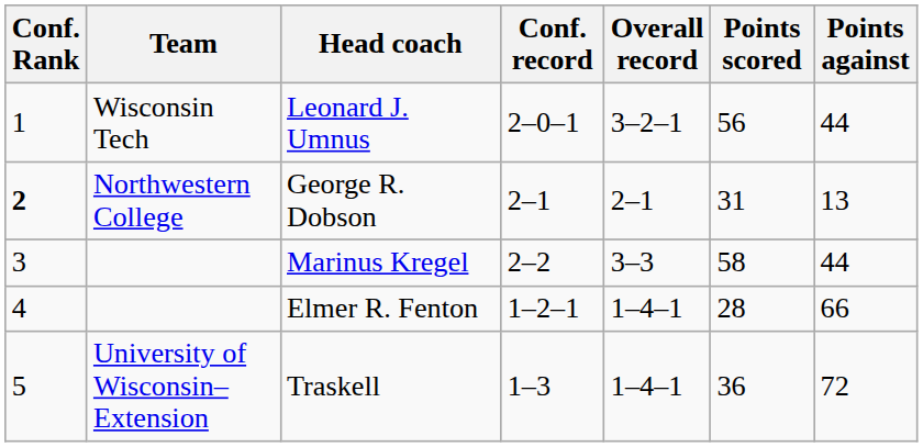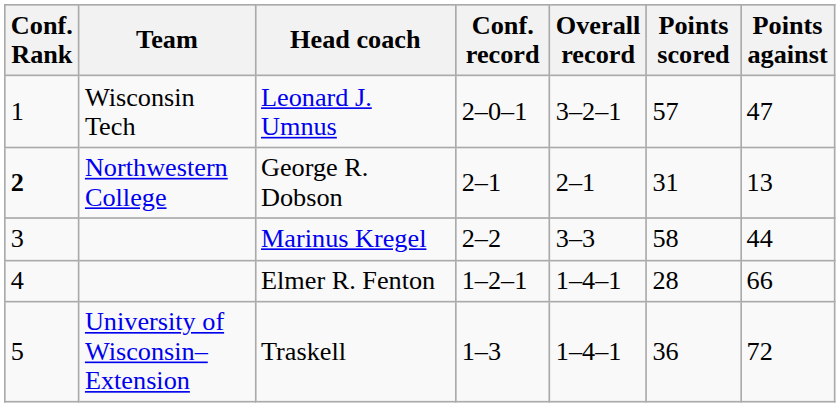 <table class="sortable wikitable">
 <tr>
 <th width="25">Conf. Rank</th>
 <th width="100">Team</th>
 <th width="115">Head coach</th>
 <th width="50">Conf. record</th>
 <th width="50">Overall record</th>
 <th width="50">Points scored</th>
 <th width="50">Points against</th>
 </tr>
 <tr align="left" bgcolor="">
 <td>1</td>
 <td>Wisconsin Tech</td>
 <td><a href='#'>Leonard J. Umnus</a></td>
 <td>2–0–1</td>
 <td>3–2–1</td>
-<td>56</td>
-<td>44</td>
+<td>57</td>
+<td>47</td>
 </tr>
 <tr align="left" bgcolor="">
 <td><strong>2</strong></td>
 <td><a href='#'>Northwestern College</a></td>
 <td>George R. Dobson</td>
 <td>2–1</td>
 <td>2–1</td>
 <td>31</td>
 <td>13</td>
 </tr>
 <tr align="left" bgcolor="">
 <td>3</td>
 <td></td>
 <td><a href='#'>Marinus Kregel</a></td>
 <td>2–2</td>
 <td>3–3</td>
 <td>58</td>
 <td>44</td>
 </tr>
 <tr align="left" bgcolor="">
 <td>4</td>
 <td></td>
 <td>Elmer R. Fenton</td>
 <td>1–2–1</td>
 <td>1–4–1</td>
 <td>28</td>
 <td>66</td>
 </tr>
 <tr align="left" bgcolor="">
 <td>5</td>
 <td><a href='#'>University of Wisconsin–Extension</a></td>
 <td>Traskell</td>
 <td>1–3</td>
 <td>1–4–1</td>
 <td>36</td>
 <td>72</td>
 </tr>
 </table>
